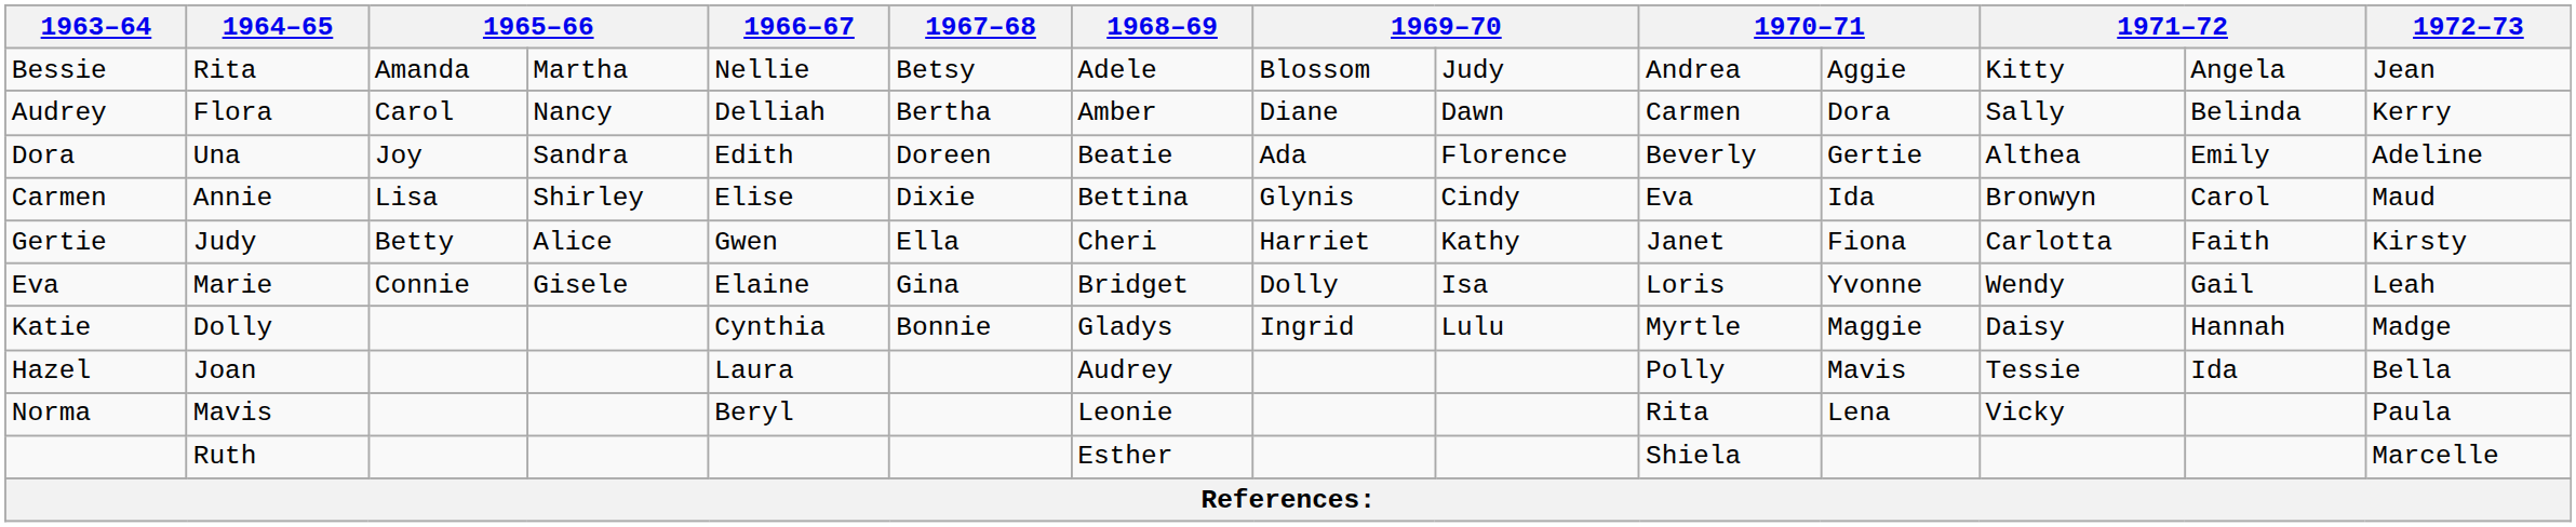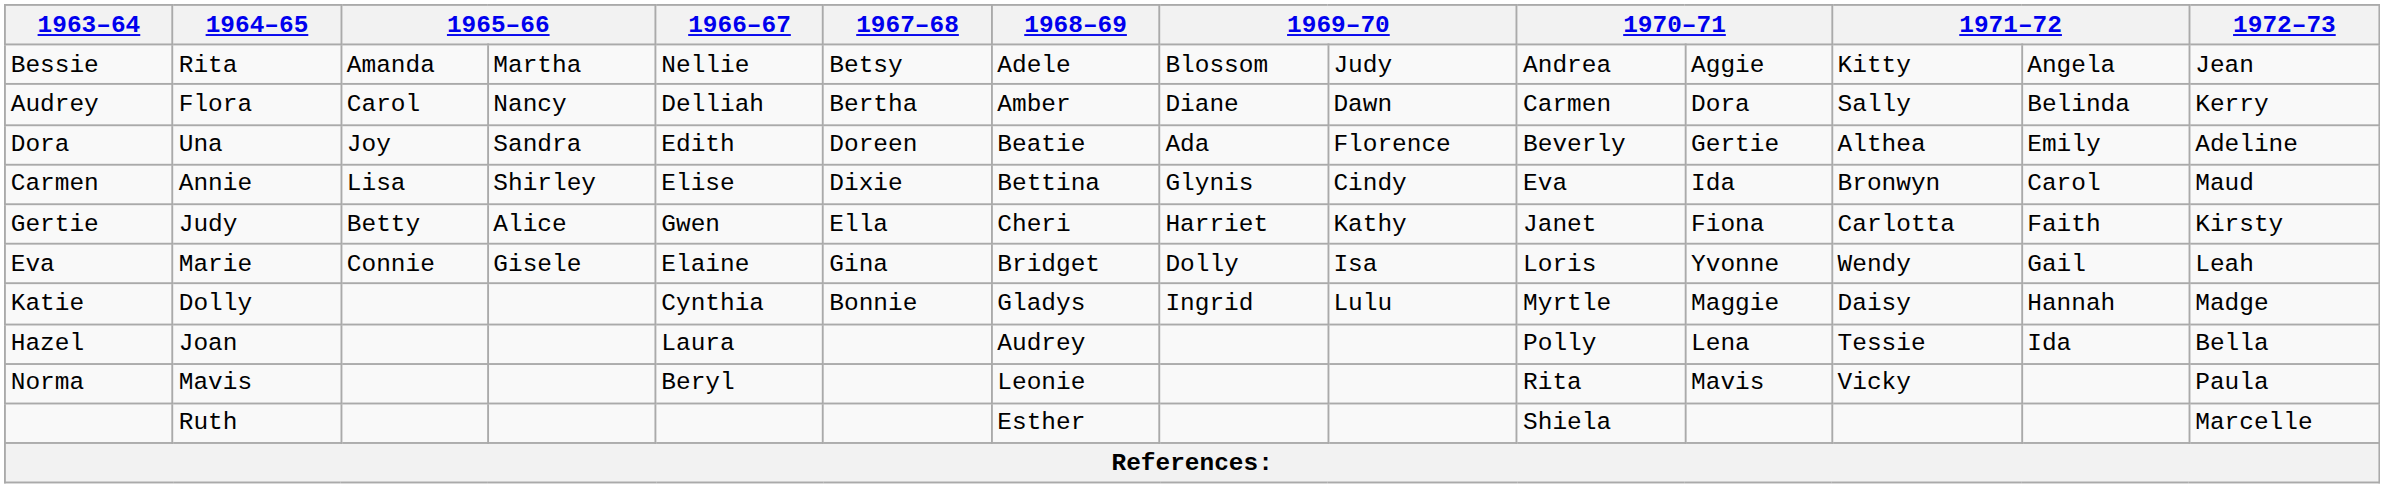 <table class="wikitable" width="100%">
 <tr>
 <th><a href='#'>1963–64</a></th>
 <th><a href='#'>1964–65</a></th>
 <th colspan=2><a href='#'>1965–66</a></th>
 <th><a href='#'>1966–67</a></th>
 <th><a href='#'>1967–68</a></th>
 <th><a href='#'>1968–69</a></th>
 <th colspan=2><a href='#'>1969–70</a></th>
 <th colspan=2><a href='#'>1970–71</a></th>
 <th colspan=2><a href='#'>1971–72</a></th>
 <th><a href='#'>1972–73</a></th>
 </tr>
 <tr>
 <td>Bessie</td>
 <td>Rita</td>
 <td>Amanda</td>
 <td>Martha</td>
 <td>Nellie</td>
 <td>Betsy</td>
 <td>Adele</td>
 <td>Blossom</td>
 <td>Judy</td>
 <td>Andrea</td>
 <td>Aggie</td>
 <td>Kitty</td>
 <td>Angela</td>
 <td>Jean</td>
 </tr>
 <tr>
 <td>Audrey</td>
 <td>Flora</td>
 <td>Carol</td>
 <td>Nancy</td>
 <td>Delliah</td>
 <td>Bertha</td>
 <td>Amber</td>
 <td>Diane</td>
 <td>Dawn</td>
 <td>Carmen</td>
 <td>Dora</td>
 <td>Sally</td>
 <td>Belinda</td>
 <td>Kerry</td>
 </tr>
 <tr>
 <td>Dora</td>
 <td>Una</td>
 <td>Joy</td>
 <td>Sandra</td>
 <td>Edith</td>
 <td>Doreen</td>
 <td>Beatie</td>
 <td>Ada</td>
 <td>Florence</td>
 <td>Beverly</td>
 <td>Gertie</td>
 <td>Althea</td>
 <td>Emily</td>
 <td>Adeline</td>
 </tr>
 <tr>
 <td>Carmen</td>
 <td>Annie</td>
 <td>Lisa</td>
 <td>Shirley</td>
 <td>Elise</td>
 <td>Dixie</td>
 <td>Bettina</td>
 <td>Glynis</td>
 <td>Cindy</td>
 <td>Eva</td>
 <td>Ida</td>
 <td>Bronwyn</td>
 <td>Carol</td>
 <td>Maud</td>
 </tr>
 <tr>
 <td>Gertie</td>
 <td>Judy</td>
 <td>Betty</td>
 <td>Alice</td>
 <td>Gwen</td>
 <td>Ella</td>
 <td>Cheri</td>
 <td>Harriet</td>
 <td>Kathy</td>
 <td>Janet</td>
 <td>Fiona</td>
 <td>Carlotta</td>
 <td>Faith</td>
 <td>Kirsty</td>
 </tr>
 <tr>
 <td>Eva</td>
 <td>Marie</td>
 <td>Connie</td>
 <td>Gisele</td>
 <td>Elaine</td>
 <td>Gina</td>
 <td>Bridget</td>
 <td>Dolly</td>
 <td>Isa</td>
 <td>Loris</td>
 <td>Yvonne</td>
 <td>Wendy</td>
 <td>Gail</td>
 <td>Leah</td>
 </tr>
 <tr>
 <td>Katie</td>
 <td>Dolly</td>
 <td></td>
 <td></td>
 <td>Cynthia</td>
 <td>Bonnie</td>
 <td>Gladys</td>
 <td>Ingrid</td>
 <td>Lulu</td>
 <td>Myrtle</td>
 <td>Maggie</td>
 <td>Daisy</td>
 <td>Hannah</td>
 <td>Madge</td>
 </tr>
 <tr>
 <td>Hazel</td>
 <td>Joan</td>
 <td></td>
 <td></td>
 <td>Laura</td>
 <td></td>
 <td>Audrey</td>
 <td></td>
 <td></td>
 <td>Polly</td>
-<td>Mavis</td>
+<td>Lena</td>
 <td>Tessie</td>
 <td>Ida</td>
 <td>Bella</td>
 </tr>
 <tr>
 <td>Norma</td>
 <td>Mavis</td>
 <td></td>
 <td></td>
 <td>Beryl</td>
 <td></td>
 <td>Leonie</td>
 <td></td>
 <td></td>
 <td>Rita</td>
-<td>Lena</td>
+<td>Mavis</td>
 <td>Vicky</td>
 <td></td>
 <td>Paula</td>
 </tr>
 <tr>
 <td></td>
 <td>Ruth</td>
 <td></td>
 <td></td>
 <td></td>
 <td></td>
 <td>Esther</td>
 <td></td>
 <td></td>
 <td>Shiela</td>
 <td></td>
 <td></td>
 <td></td>
 <td>Marcelle</td>
 </tr>
 <tr>
 <th colspan=15>References:</th>
 </tr>
 </table>
